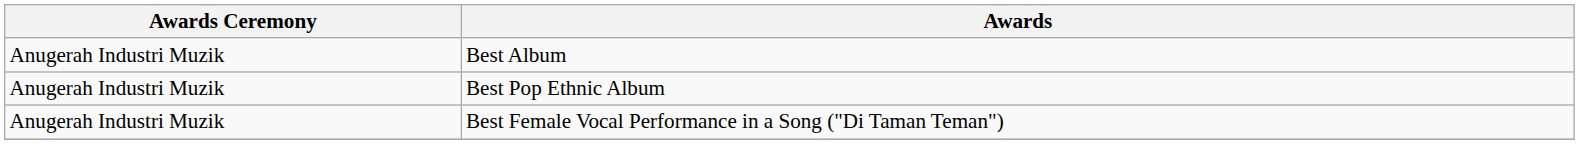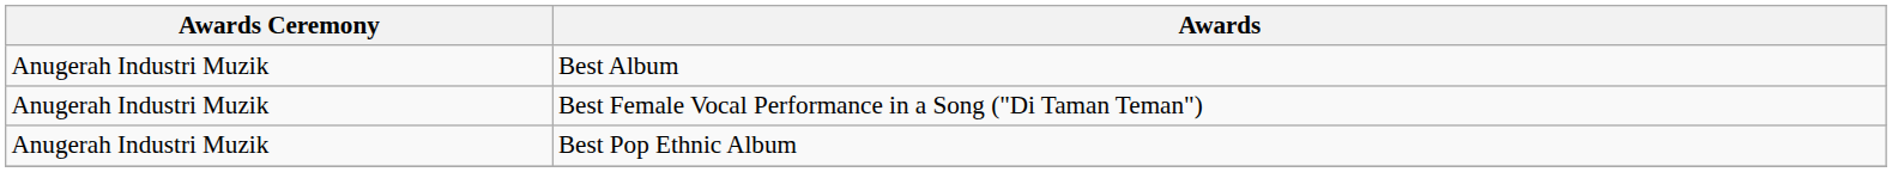 <table class="wikitable" width="60%">
 <tr>
 <th align="center">Awards Ceremony</th>
 <th align="center">Awards</th>
 </tr>
 <tr>
 <td align="left">Anugerah Industri Muzik</td>
 <td align="left">Best Album</td>
 </tr>
 <tr>
 <td align="left">Anugerah Industri Muzik</td>
-<td align="left">Best Pop Ethnic Album</td>
+<td align="left">Best Female Vocal Performance in a Song ("Di Taman Teman")</td>
 </tr>
 <tr>
 <td align="left">Anugerah Industri Muzik</td>
-<td align="left">Best Female Vocal Performance in a Song ("Di Taman Teman")</td>
+<td align="left">Best Pop Ethnic Album</td>
 </tr>
 <tr>
 </tr>
 </table>
